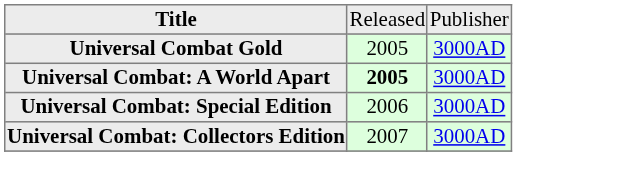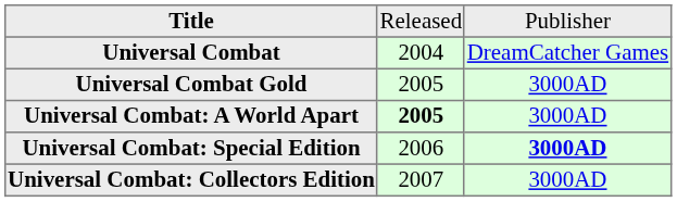 <table border="1" style="font-size: 85%; border: gray solid 1px; border-collapse: collapse; text-align: center;">
 <tr>
 <th style="background: #ececec;">Title</th>
 <td bgcolor=#ececec>Released</td>
 <td bgcolor=#ececec>Publisher</td>
+</tr>
+<tr>
+<th style="background: #ececec;">Universal Combat</th>
+<td bgcolor=#ddffdd>2004</td>
+<td bgcolor=#ddffdd><a href='#'>DreamCatcher Games</a></td>
 </tr>
 <tr>
 <th style="background: #ececec;">Universal Combat Gold</th>
 <td bgcolor=#ddffdd>2005</td>
 <td bgcolor=#ddffdd><a href='#'>3000AD</a></td>
 </tr>
 <tr>
 <th style="background: #ececec;">Universal Combat: A World Apart</th>
 <td bgcolor=#ddffdd><strong>2005</strong></td>
 <td bgcolor=#ddffdd><a href='#'>3000AD</a></td>
 </tr>
 <tr>
 <th style="background: #ececec;">Universal Combat: Special Edition</th>
 <td bgcolor=#ddffdd>2006</td>
-<td bgcolor=#ddffdd><a href='#'>3000AD</a></td>
+<td bgcolor=#ddffdd><strong><a href='#'>3000AD</a></strong></td>
 </tr>
 <tr>
 <th style="background: #ececec;">Universal Combat: Collectors Edition</th>
 <td bgcolor=#ddffdd>2007</td>
 <td bgcolor=#ddffdd><a href='#'>3000AD</a></td>
 </tr>
 </table>
